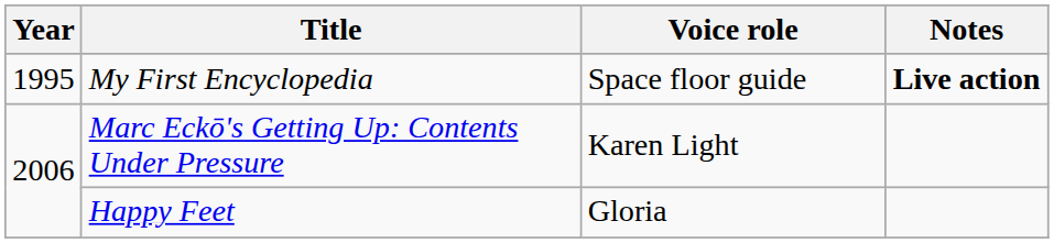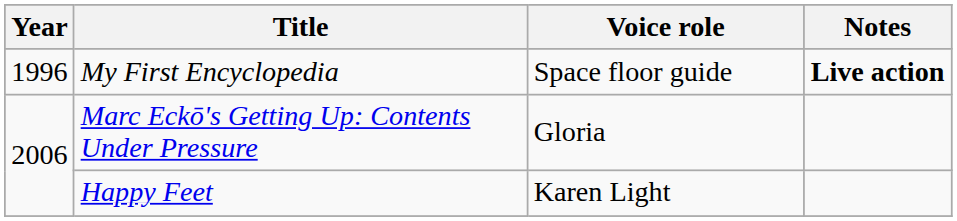 <table class="wikitable">
 <tr>
 <th>Year</th>
 <th style="width:250px;">Title</th>
 <th style="width:150px;">Voice role</th>
 <th class = "unsortable">Notes</th>
 </tr>
 <tr>
-<td>1995</td>
+<td>1996</td>
 <td><em>My First Encyclopedia</em></td>
 <td>Space floor guide</td>
 <td><strong>Live action</strong></td>
 </tr>
 <tr>
 <td rowspan=2>2006</td>
 <td><em><a href='#'>Marc Eckō's Getting Up: Contents Under Pressure</a></em></td>
-<td>Karen Light</td>
+<td>Gloria</td>
 <td></td>
 </tr>
 <tr>
 <td><em><a href='#'>Happy Feet</a></em></td>
-<td>Gloria</td>
+<td>Karen Light</td>
 <td></td>
 </tr>
 </table>
